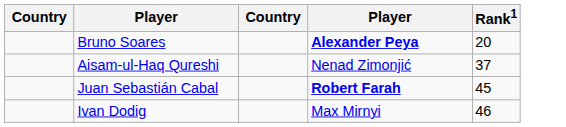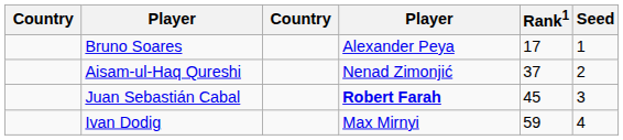 <table class="sortable wikitable">
 <tr>
 <th width="70">Country</th>
 <th width="175">Player</th>
 <th width="70">Country</th>
 <th width="175">Player</th>
 <th>Rank<sup>1</sup></th>
+<th>Seed</th>
 </tr>
 <tr>
 <td></td>
 <td><a href='#'>Bruno Soares</a></td>
 <td></td>
-<td><strong><a href='#'>Alexander Peya</a></strong></td>
-<td>20</td>
+<td><a href='#'>Alexander Peya</a></td>
+<td>17</td>
+<td>1</td>
 </tr>
 <tr>
 <td></td>
 <td><a href='#'>Aisam-ul-Haq Qureshi</a></td>
 <td></td>
 <td><a href='#'>Nenad Zimonjić</a></td>
 <td>37</td>
+<td>2</td>
 </tr>
 <tr>
 <td></td>
 <td><a href='#'>Juan Sebastián Cabal</a></td>
 <td></td>
 <td><strong><a href='#'>Robert Farah</a></strong></td>
 <td>45</td>
+<td>3</td>
 </tr>
 <tr>
 <td></td>
 <td><a href='#'>Ivan Dodig</a></td>
 <td></td>
 <td><a href='#'>Max Mirnyi</a></td>
-<td>46</td>
+<td>59</td>
+<td>4</td>
 </tr>
 </table>
